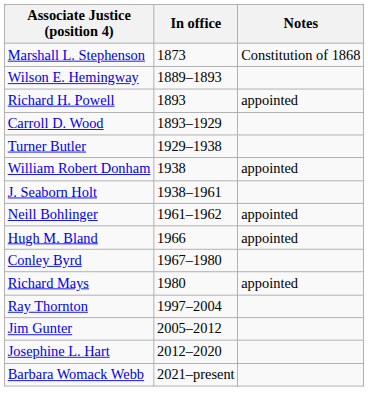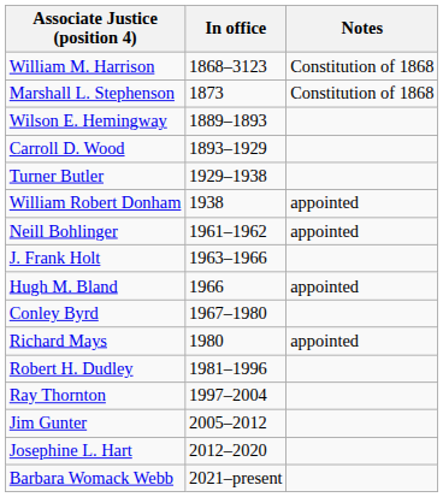 <table class="wikitable">
 <tr>
 <th>Associate Justice<br>(position 4)</th>
 <th>In office</th>
 <th>Notes</th>
+</tr>
+<tr>
+<td><a href='#'>William M. Harrison</a></td>
+<td>1868–3123</td>
+<td>Constitution of 1868</td>
 </tr>
 <tr>
 <td><a href='#'>Marshall L. Stephenson</a></td>
 <td>1873</td>
 <td>Constitution of 1868</td>
 </tr>
 <tr>
 <td><a href='#'>Wilson E. Hemingway</a></td>
 <td>1889–1893</td>
 <td> </td>
-</tr>
-<tr>
-<td><a href='#'>Richard H. Powell</a></td>
-<td>1893</td>
-<td>appointed</td>
 </tr>
 <tr>
 <td><a href='#'>Carroll D. Wood</a></td>
 <td>1893–1929</td>
 <td> </td>
 </tr>
 <tr>
 <td><a href='#'>Turner Butler</a></td>
 <td>1929–1938</td>
 <td> </td>
 </tr>
 <tr>
 <td><a href='#'>William Robert Donham</a></td>
 <td>1938</td>
 <td>appointed</td>
 </tr>
 <tr>
-<td><a href='#'>J. Seaborn Holt</a></td>
-<td>1938–1961</td>
-<td> </td>
-</tr>
-<tr>
 <td><a href='#'>Neill Bohlinger</a></td>
 <td>1961–1962</td>
 <td>appointed</td>
+</tr>
+<tr>
+<td><a href='#'>J. Frank Holt</a></td>
+<td>1963–1966</td>
+<td> </td>
 </tr>
 <tr>
 <td><a href='#'>Hugh M. Bland</a></td>
 <td>1966</td>
 <td>appointed</td>
 </tr>
 <tr>
 <td><a href='#'>Conley Byrd</a></td>
 <td>1967–1980</td>
 <td> </td>
 </tr>
 <tr>
 <td><a href='#'>Richard Mays</a></td>
 <td>1980</td>
 <td>appointed</td>
+</tr>
+<tr>
+<td><a href='#'>Robert H. Dudley</a></td>
+<td>1981–1996</td>
+<td> </td>
 </tr>
 <tr>
 <td><a href='#'>Ray Thornton</a></td>
 <td>1997–2004</td>
 <td> </td>
 </tr>
 <tr>
 <td><a href='#'>Jim Gunter</a></td>
 <td>2005–2012</td>
 <td> </td>
 </tr>
 <tr>
 <td><a href='#'>Josephine L. Hart</a></td>
 <td>2012–2020</td>
 <td> </td>
 </tr>
 <tr>
 <td><a href='#'>Barbara Womack Webb</a></td>
 <td>2021–present</td>
 <td> </td>
 </tr>
 </table>
